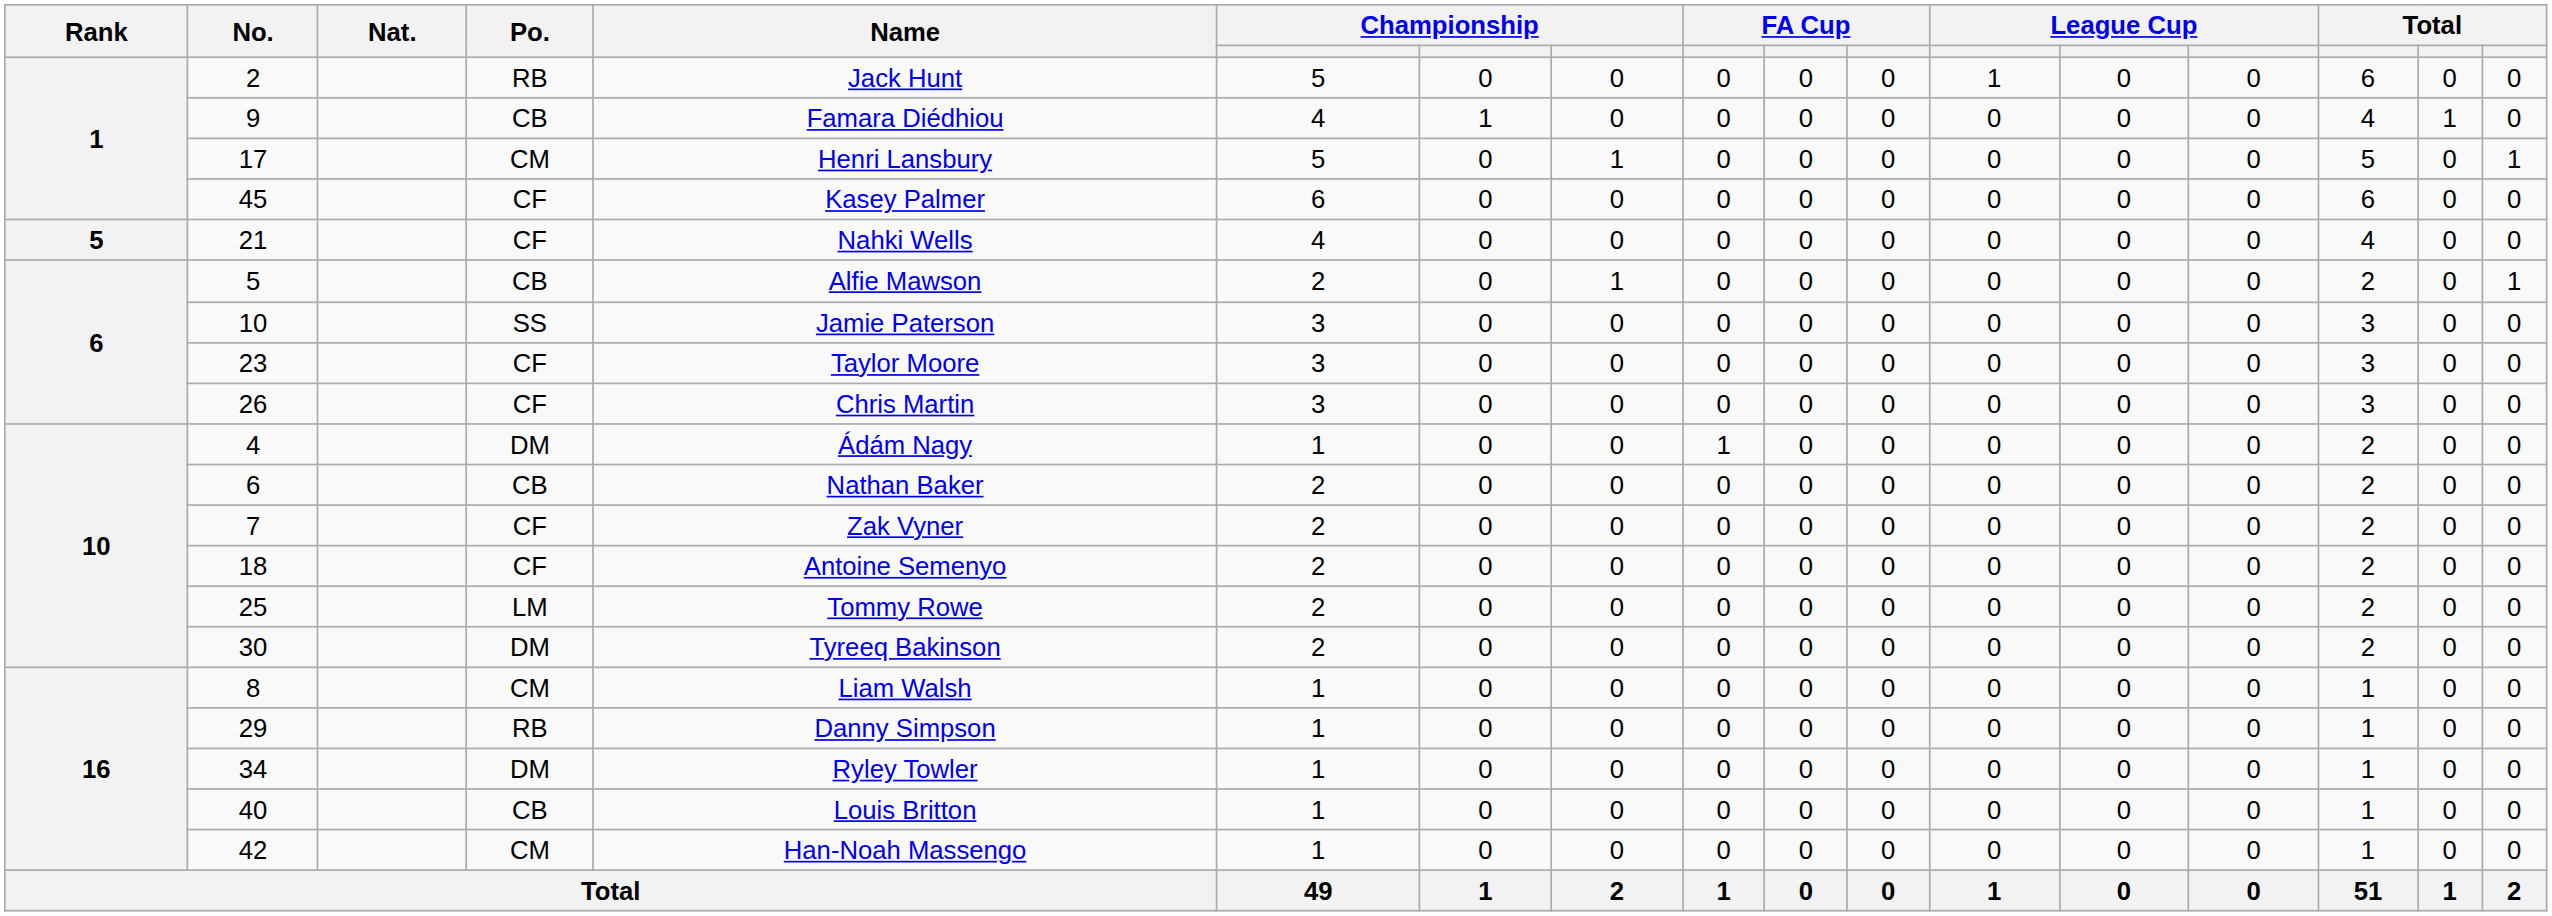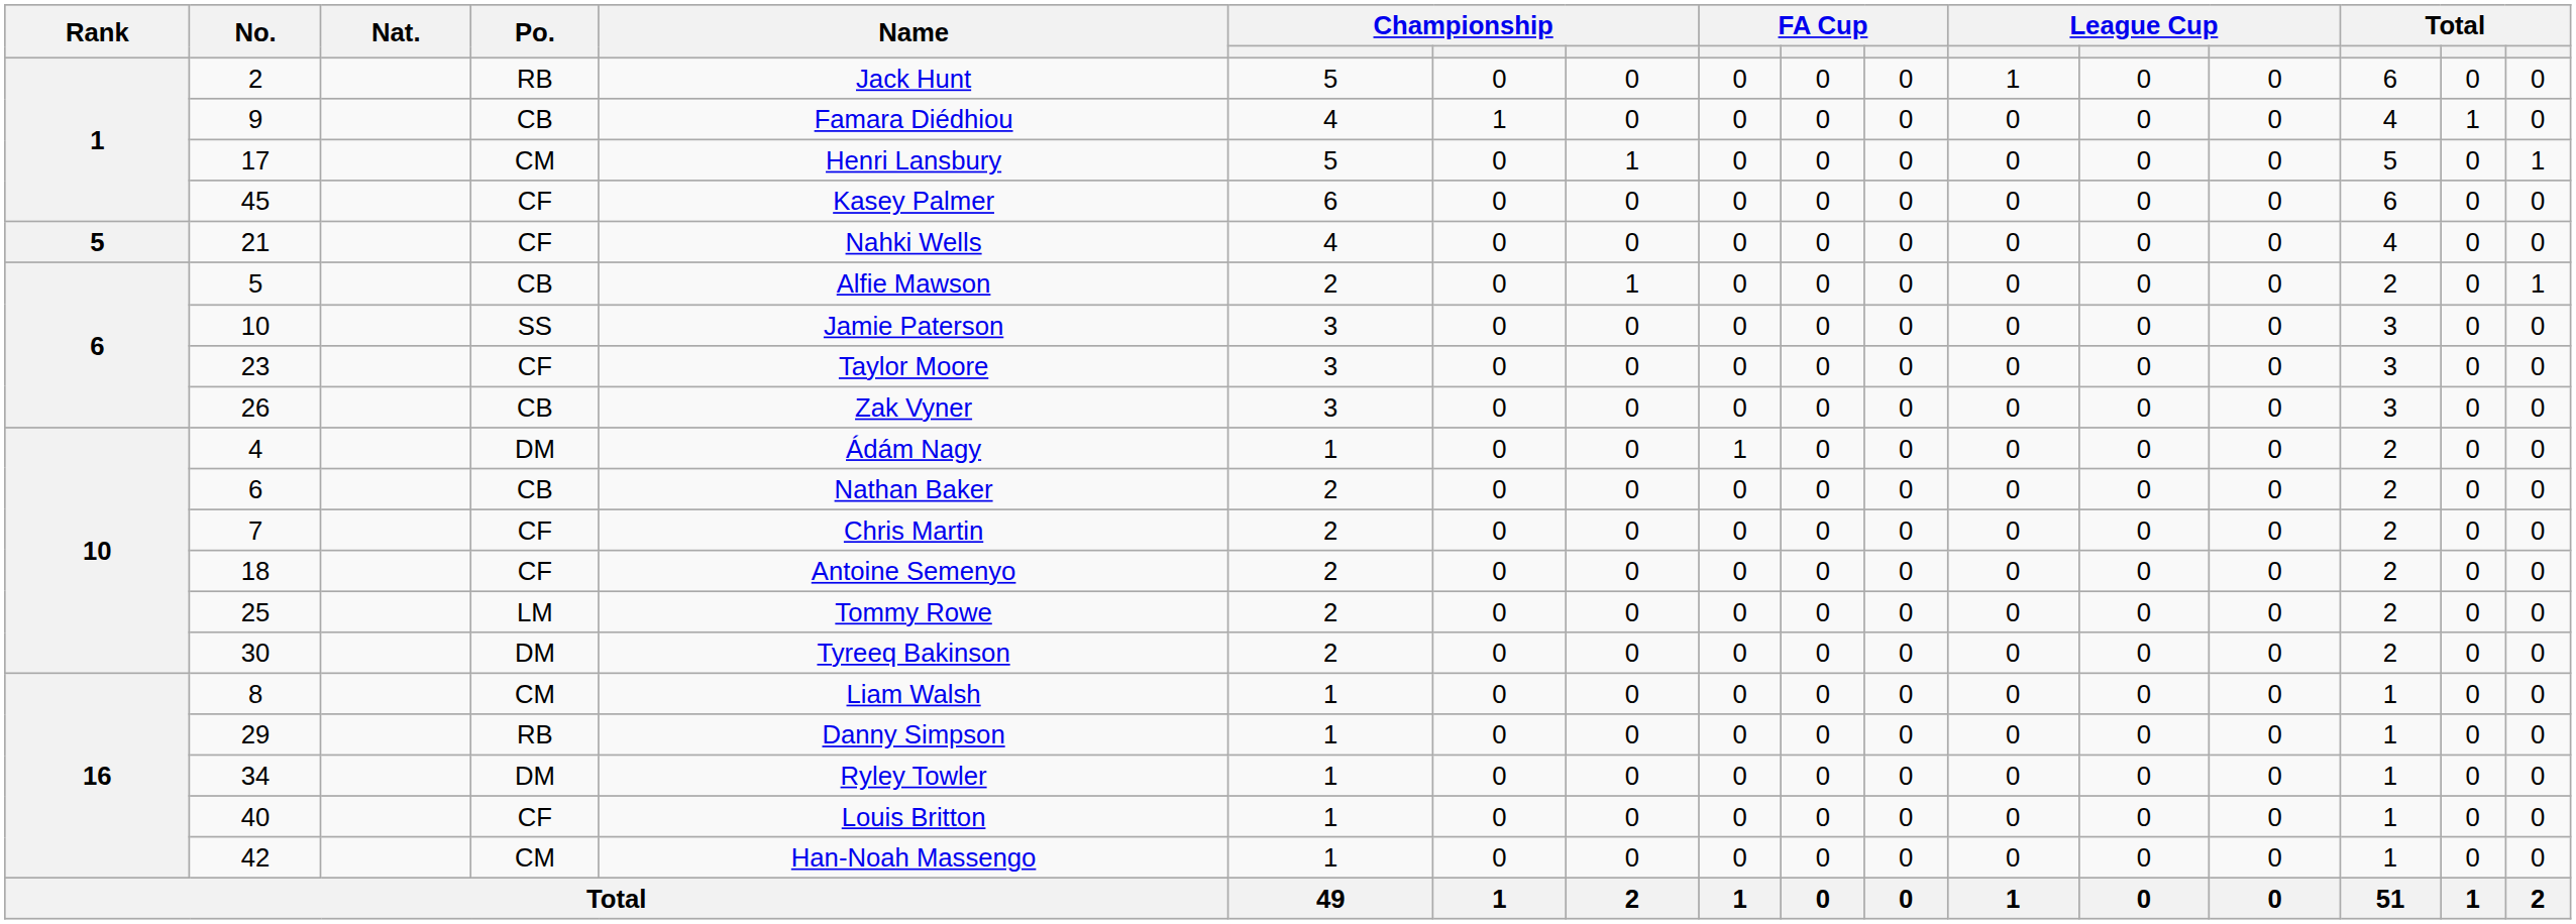 <table class="wikitable" style="text-align:center; font-size:95%; width:95%;">
 <tr>
 <th rowspan=2>Rank</th>
 <th rowspan=2>No.</th>
 <th rowspan=2>Nat.</th>
 <th rowspan=2>Po.</th>
 <th rowspan=2>Name</th>
 <th colspan=3><a href='#'>Championship</a></th>
 <th colspan=3><a href='#'>FA Cup</a></th>
 <th colspan=3><a href='#'>League Cup</a></th>
 <th colspan=3>Total</th>
 </tr>
 <tr>
 <th></th>
 <th></th>
 <th></th>
 <th></th>
 <th></th>
 <th></th>
 <th></th>
 <th></th>
 <th></th>
 <th></th>
 <th></th>
 <th></th>
 </tr>
 <tr>
 <th rowspan=4>1</th>
 <td>2</td>
 <td></td>
 <td>RB</td>
 <td><a href='#'>Jack Hunt</a></td>
 <td>5</td>
 <td>0</td>
 <td>0</td>
 <td>0</td>
 <td>0</td>
 <td>0</td>
 <td>1</td>
 <td>0</td>
 <td>0</td>
 <td>6</td>
 <td>0</td>
 <td>0</td>
 </tr>
 <tr>
 <td>9</td>
 <td></td>
 <td>CB</td>
 <td><a href='#'>Famara Diédhiou</a></td>
 <td>4</td>
 <td>1</td>
 <td>0</td>
 <td>0</td>
 <td>0</td>
 <td>0</td>
 <td>0</td>
 <td>0</td>
 <td>0</td>
 <td>4</td>
 <td>1</td>
 <td>0</td>
 </tr>
 <tr>
 <td>17</td>
 <td></td>
 <td>CM</td>
 <td><a href='#'>Henri Lansbury</a></td>
 <td>5</td>
 <td>0</td>
 <td>1</td>
 <td>0</td>
 <td>0</td>
 <td>0</td>
 <td>0</td>
 <td>0</td>
 <td>0</td>
 <td>5</td>
 <td>0</td>
 <td>1</td>
 </tr>
 <tr>
 <td>45</td>
 <td></td>
 <td>CF</td>
 <td><a href='#'>Kasey Palmer</a></td>
 <td>6</td>
 <td>0</td>
 <td>0</td>
 <td>0</td>
 <td>0</td>
 <td>0</td>
 <td>0</td>
 <td>0</td>
 <td>0</td>
 <td>6</td>
 <td>0</td>
 <td>0</td>
 </tr>
 <tr>
 <th rowspan=1>5</th>
 <td>21</td>
 <td></td>
 <td>CF</td>
 <td><a href='#'>Nahki Wells</a></td>
 <td>4</td>
 <td>0</td>
 <td>0</td>
 <td>0</td>
 <td>0</td>
 <td>0</td>
 <td>0</td>
 <td>0</td>
 <td>0</td>
 <td>4</td>
 <td>0</td>
 <td>0</td>
 </tr>
 <tr>
 <th rowspan=4>6</th>
 <td>5</td>
 <td></td>
 <td>CB</td>
 <td><a href='#'>Alfie Mawson</a></td>
 <td>2</td>
 <td>0</td>
 <td>1</td>
 <td>0</td>
 <td>0</td>
 <td>0</td>
 <td>0</td>
 <td>0</td>
 <td>0</td>
 <td>2</td>
 <td>0</td>
 <td>1</td>
 </tr>
 <tr>
 <td>10</td>
 <td></td>
 <td>SS</td>
 <td><a href='#'>Jamie Paterson</a></td>
 <td>3</td>
 <td>0</td>
 <td>0</td>
 <td>0</td>
 <td>0</td>
 <td>0</td>
 <td>0</td>
 <td>0</td>
 <td>0</td>
 <td>3</td>
 <td>0</td>
 <td>0</td>
 </tr>
 <tr>
 <td>23</td>
 <td></td>
 <td>CF</td>
 <td><a href='#'>Taylor Moore</a></td>
 <td>3</td>
 <td>0</td>
 <td>0</td>
 <td>0</td>
 <td>0</td>
 <td>0</td>
 <td>0</td>
 <td>0</td>
 <td>0</td>
 <td>3</td>
 <td>0</td>
 <td>0</td>
 </tr>
 <tr>
 <td>26</td>
 <td></td>
-<td>CF</td>
-<td><a href='#'>Chris Martin</a></td>
+<td>CB</td>
+<td><a href='#'>Zak Vyner</a></td>
 <td>3</td>
 <td>0</td>
 <td>0</td>
 <td>0</td>
 <td>0</td>
 <td>0</td>
 <td>0</td>
 <td>0</td>
 <td>0</td>
 <td>3</td>
 <td>0</td>
 <td>0</td>
 </tr>
 <tr>
 <th rowspan=6>10</th>
 <td>4</td>
 <td></td>
 <td>DM</td>
 <td><a href='#'>Ádám Nagy</a></td>
 <td>1</td>
 <td>0</td>
 <td>0</td>
 <td>1</td>
 <td>0</td>
 <td>0</td>
 <td>0</td>
 <td>0</td>
 <td>0</td>
 <td>2</td>
 <td>0</td>
 <td>0</td>
 </tr>
 <tr>
 <td>6</td>
 <td></td>
 <td>CB</td>
 <td><a href='#'>Nathan Baker</a></td>
 <td>2</td>
 <td>0</td>
 <td>0</td>
 <td>0</td>
 <td>0</td>
 <td>0</td>
 <td>0</td>
 <td>0</td>
 <td>0</td>
 <td>2</td>
 <td>0</td>
 <td>0</td>
 </tr>
 <tr>
 <td>7</td>
 <td></td>
 <td>CF</td>
-<td><a href='#'>Zak Vyner</a></td>
+<td><a href='#'>Chris Martin</a></td>
 <td>2</td>
 <td>0</td>
 <td>0</td>
 <td>0</td>
 <td>0</td>
 <td>0</td>
 <td>0</td>
 <td>0</td>
 <td>0</td>
 <td>2</td>
 <td>0</td>
 <td>0</td>
 </tr>
 <tr>
 <td>18</td>
 <td></td>
 <td>CF</td>
 <td><a href='#'>Antoine Semenyo</a></td>
 <td>2</td>
 <td>0</td>
 <td>0</td>
 <td>0</td>
 <td>0</td>
 <td>0</td>
 <td>0</td>
 <td>0</td>
 <td>0</td>
 <td>2</td>
 <td>0</td>
 <td>0</td>
 </tr>
 <tr>
 <td>25</td>
 <td></td>
 <td>LM</td>
 <td><a href='#'>Tommy Rowe</a></td>
 <td>2</td>
 <td>0</td>
 <td>0</td>
 <td>0</td>
 <td>0</td>
 <td>0</td>
 <td>0</td>
 <td>0</td>
 <td>0</td>
 <td>2</td>
 <td>0</td>
 <td>0</td>
 </tr>
 <tr>
 <td>30</td>
 <td></td>
 <td>DM</td>
 <td><a href='#'>Tyreeq Bakinson</a></td>
 <td>2</td>
 <td>0</td>
 <td>0</td>
 <td>0</td>
 <td>0</td>
 <td>0</td>
 <td>0</td>
 <td>0</td>
 <td>0</td>
 <td>2</td>
 <td>0</td>
 <td>0</td>
 </tr>
 <tr>
 <th rowspan=5>16</th>
 <td>8</td>
 <td></td>
 <td>CM</td>
 <td><a href='#'>Liam Walsh</a></td>
 <td>1</td>
 <td>0</td>
 <td>0</td>
 <td>0</td>
 <td>0</td>
 <td>0</td>
 <td>0</td>
 <td>0</td>
 <td>0</td>
 <td>1</td>
 <td>0</td>
 <td>0</td>
 </tr>
 <tr>
 <td>29</td>
 <td></td>
 <td>RB</td>
 <td><a href='#'>Danny Simpson</a></td>
 <td>1</td>
 <td>0</td>
 <td>0</td>
 <td>0</td>
 <td>0</td>
 <td>0</td>
 <td>0</td>
 <td>0</td>
 <td>0</td>
 <td>1</td>
 <td>0</td>
 <td>0</td>
 </tr>
 <tr>
 <td>34</td>
 <td></td>
 <td>DM</td>
 <td><a href='#'>Ryley Towler</a></td>
 <td>1</td>
 <td>0</td>
 <td>0</td>
 <td>0</td>
 <td>0</td>
 <td>0</td>
 <td>0</td>
 <td>0</td>
 <td>0</td>
 <td>1</td>
 <td>0</td>
 <td>0</td>
 </tr>
 <tr>
 <td>40</td>
 <td></td>
-<td>CB</td>
+<td>CF</td>
 <td><a href='#'>Louis Britton</a></td>
 <td>1</td>
 <td>0</td>
 <td>0</td>
 <td>0</td>
 <td>0</td>
 <td>0</td>
 <td>0</td>
 <td>0</td>
 <td>0</td>
 <td>1</td>
 <td>0</td>
 <td>0</td>
 </tr>
 <tr>
 <td>42</td>
 <td></td>
 <td>CM</td>
 <td><a href='#'>Han-Noah Massengo</a></td>
 <td>1</td>
 <td>0</td>
 <td>0</td>
 <td>0</td>
 <td>0</td>
 <td>0</td>
 <td>0</td>
 <td>0</td>
 <td>0</td>
 <td>1</td>
 <td>0</td>
 <td>0</td>
 </tr>
 <tr>
 <th colspan=5>Total</th>
 <th>49</th>
 <th>1</th>
 <th>2</th>
 <th>1</th>
 <th>0</th>
 <th>0</th>
 <th>1</th>
 <th>0</th>
 <th>0</th>
 <th>51</th>
 <th>1</th>
 <th>2</th>
 </tr>
 </table>
